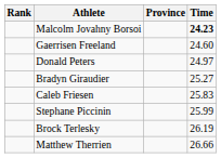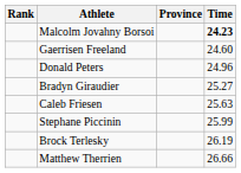 <table class="wikitable sortable" style="text-align:center">
 <tr>
 <th>Rank</th>
 <th>Athlete</th>
 <th>Province</th>
 <th>Time</th>
 </tr>
 <tr>
 <td></td>
 <td align=left>Malcolm Jovahny Borsoi</td>
 <td align="left"></td>
 <td><strong>24.23</strong></td>
 </tr>
 <tr>
 <td></td>
 <td align=left>Gaerrisen Freeland</td>
 <td align="left"></td>
 <td>24.60</td>
 </tr>
 <tr>
 <td></td>
 <td align=left>Donald Peters</td>
 <td align="left"></td>
-<td>24.97</td>
+<td>24.96</td>
 </tr>
 <tr>
 <td></td>
 <td align=left>Bradyn Giraudier</td>
 <td align="left"></td>
 <td>25.27</td>
 </tr>
 <tr>
 <td></td>
 <td align=left>Caleb Friesen</td>
 <td align="left"></td>
-<td>25.83</td>
+<td>25.63</td>
 </tr>
 <tr>
 <td></td>
 <td align=left>Stephane Piccinin</td>
 <td align="left"></td>
 <td>25.99</td>
 </tr>
 <tr>
 <td></td>
 <td align=left>Brock Terlesky</td>
 <td align="left"></td>
 <td>26.19</td>
 </tr>
 <tr>
 <td></td>
 <td align=left>Matthew Therrien</td>
 <td align="left"></td>
 <td>26.66</td>
 </tr>
 </table>
